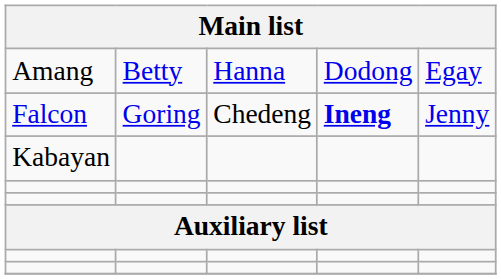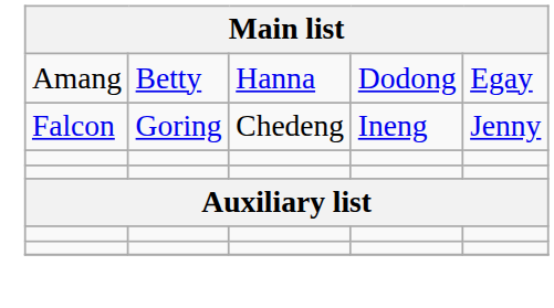 <table class="wikitable" style="float:right;">
 <tr>
 <th colspan=5>Main list</th>
 </tr>
 <tr>
 <td>Amang</td>
 <td><a href='#'>Betty</a></td>
 <td><a href='#'>Hanna</a></td>
 <td><a href='#'>Dodong</a></td>
 <td><a href='#'>Egay</a></td>
 </tr>
 <tr>
 <td><a href='#'>Falcon</a></td>
 <td><a href='#'>Goring</a></td>
 <td>Chedeng</td>
-<td><strong><a href='#'>Ineng</a></strong></td>
+<td><a href='#'>Ineng</a></td>
 <td><a href='#'>Jenny</a></td>
-</tr>
-<tr>
-<td>Kabayan</td>
-<td></td>
-<td></td>
-<td></td>
-<td></td>
 </tr>
 <tr>
 <td></td>
 <td></td>
 <td></td>
 <td></td>
 <td></td>
 </tr>
 <tr>
 <td></td>
 <td></td>
 <td></td>
 <td></td>
 <td></td>
 </tr>
 <tr>
 <th colspan=5>Auxiliary list</th>
 </tr>
 <tr>
 <td></td>
 <td></td>
 <td></td>
 <td></td>
 <td></td>
 </tr>
 <tr>
 <td></td>
 <td></td>
 <td></td>
 <td></td>
 <td></td>
 </tr>
 <tr>
 </tr>
 </table>
